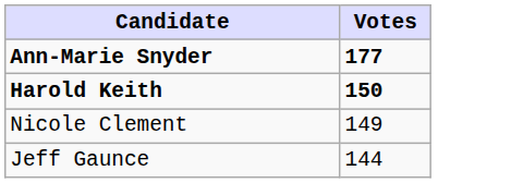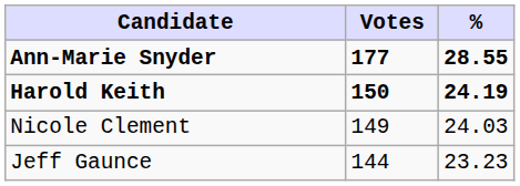 <table class="wikitable">
 <tr>
 <th style="background:#ddf; width:200px;">Candidate</th>
 <th style="background:#ddf; width:50px;">Votes</th>
+<th style="background:#ddf; width:30px;">%</th>
 </tr>
 <tr>
 <td><strong>Ann-Marie Snyder</strong></td>
 <td><strong>177</strong></td>
+<td><strong>28.55</strong></td>
 </tr>
 <tr>
 <td><strong>Harold Keith</strong></td>
 <td><strong>150</strong></td>
+<td><strong>24.19</strong></td>
 </tr>
 <tr>
 <td>Nicole Clement</td>
 <td>149</td>
+<td>24.03</td>
 </tr>
 <tr>
 <td>Jeff Gaunce</td>
 <td>144</td>
+<td>23.23</td>
 </tr>
 </table>
